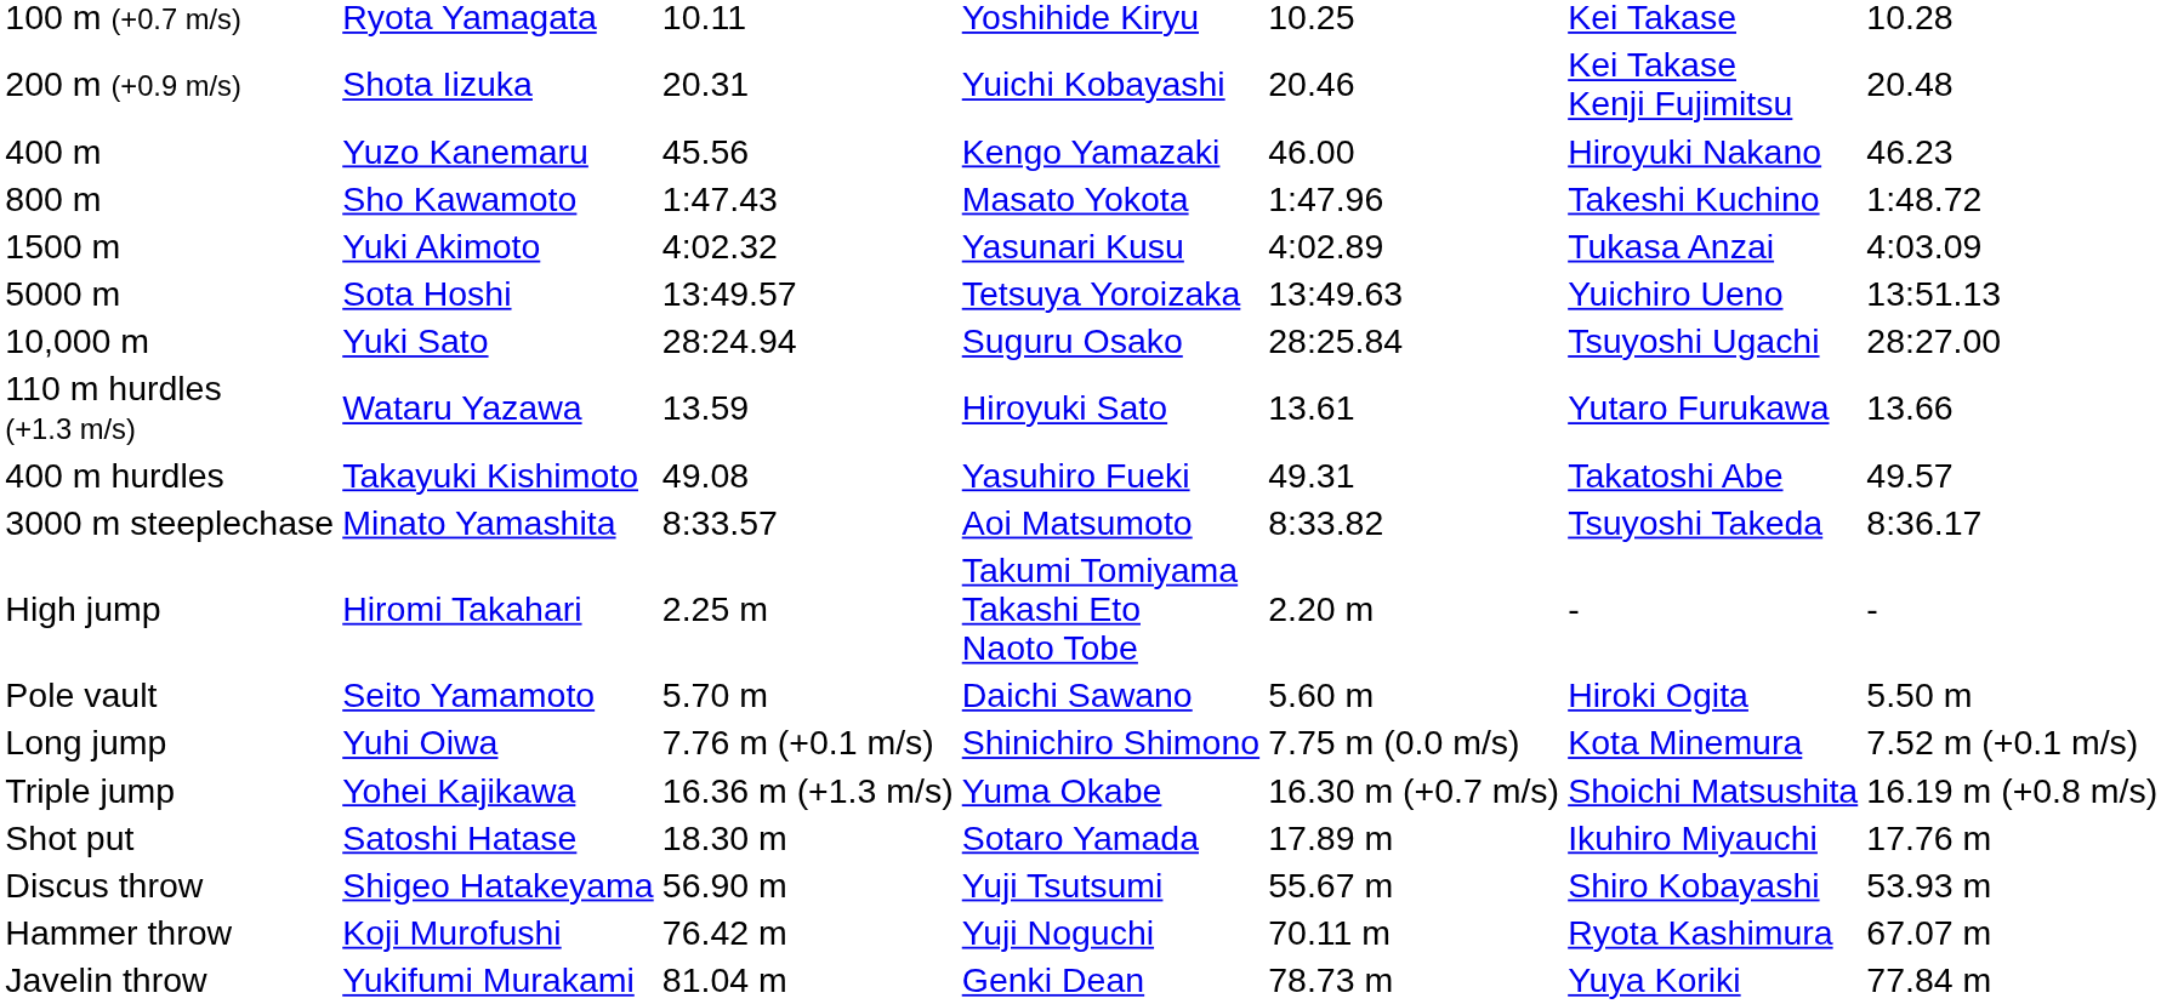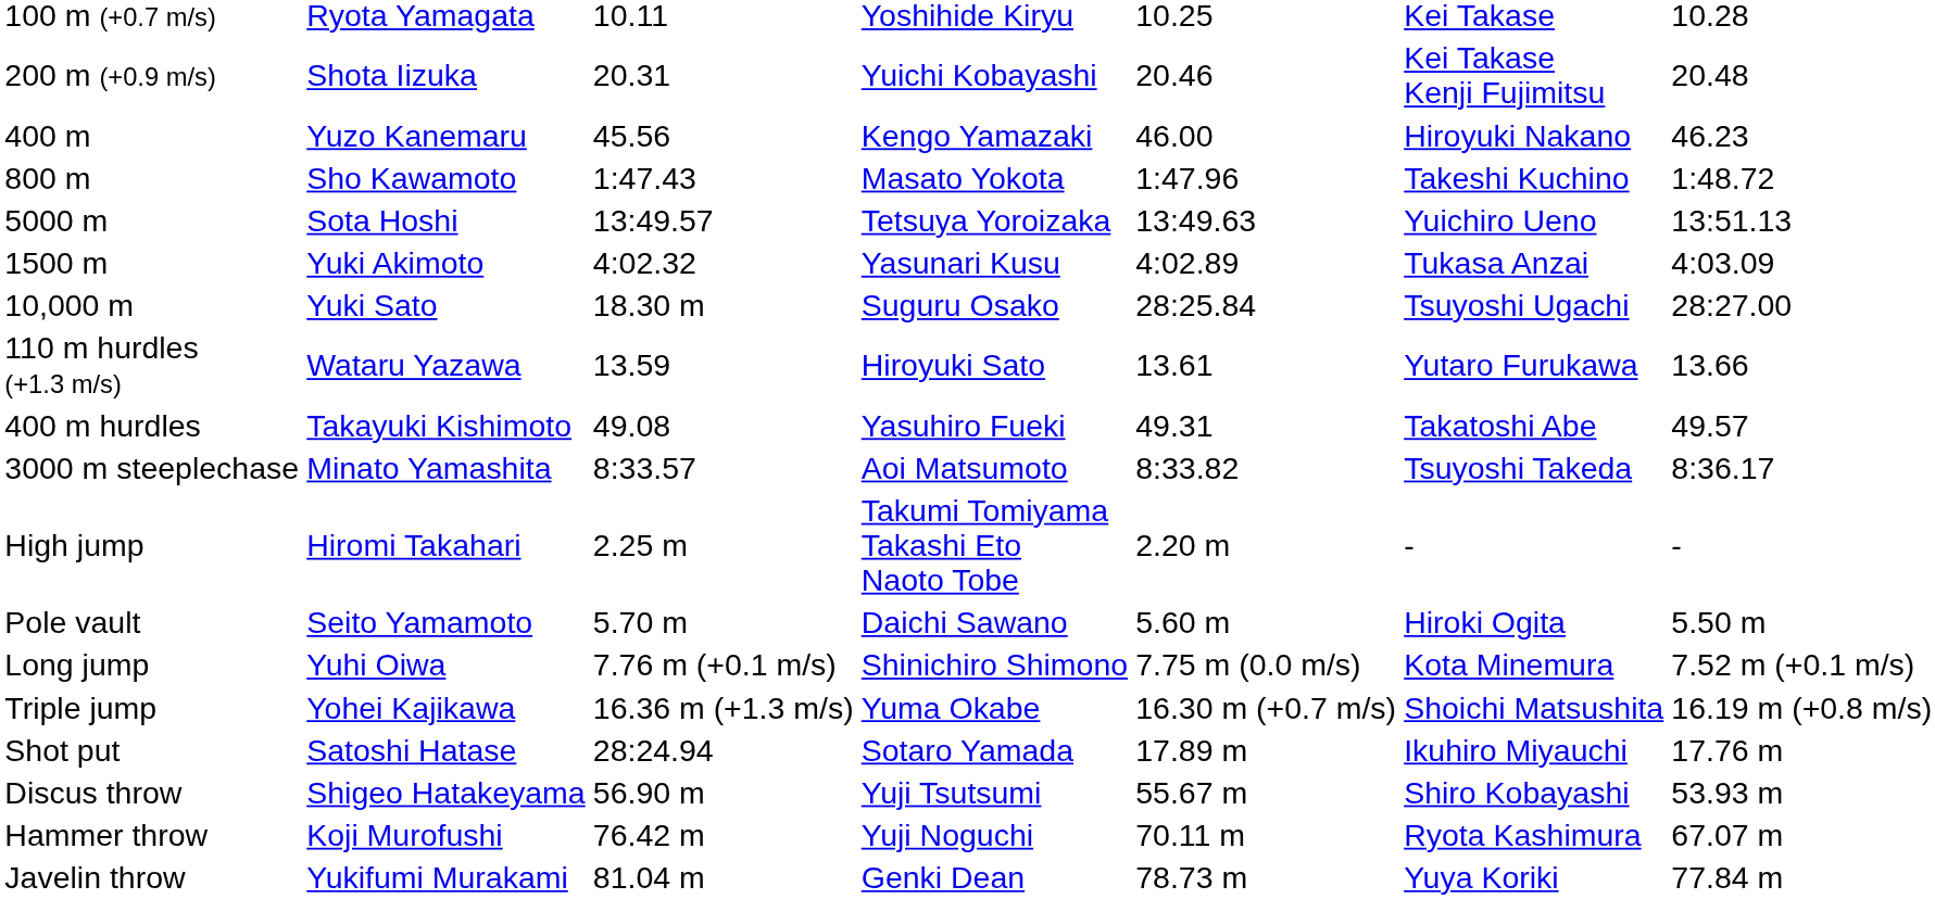 <table>
 <tr>
 <td>100 m <small>(+0.7 m/s)</small></td>
 <td><a href='#'>Ryota Yamagata</a></td>
 <td>10.11</td>
 <td><a href='#'>Yoshihide Kiryu</a></td>
 <td>10.25</td>
 <td><a href='#'>Kei Takase</a></td>
 <td>10.28</td>
 </tr>
 <tr>
 <td>200 m <small>(+0.9 m/s)</small></td>
 <td><a href='#'>Shota Iizuka</a></td>
 <td>20.31</td>
 <td><a href='#'>Yuichi Kobayashi</a></td>
 <td>20.46</td>
 <td><a href='#'>Kei Takase</a><br><a href='#'>Kenji Fujimitsu</a></td>
 <td>20.48</td>
 </tr>
 <tr>
 <td>400 m</td>
 <td><a href='#'>Yuzo Kanemaru</a></td>
 <td>45.56</td>
 <td><a href='#'>Kengo Yamazaki</a></td>
 <td>46.00</td>
 <td><a href='#'>Hiroyuki Nakano</a></td>
 <td>46.23</td>
 </tr>
 <tr>
 <td>800 m</td>
 <td><a href='#'>Sho Kawamoto</a></td>
 <td>1:47.43</td>
 <td><a href='#'>Masato Yokota</a></td>
 <td>1:47.96</td>
 <td><a href='#'>Takeshi Kuchino</a></td>
 <td>1:48.72</td>
 </tr>
 <tr>
+<td>5000 m</td>
+<td><a href='#'>Sota Hoshi</a></td>
+<td>13:49.57</td>
+<td><a href='#'>Tetsuya Yoroizaka</a></td>
+<td>13:49.63</td>
+<td><a href='#'>Yuichiro Ueno</a></td>
+<td>13:51.13</td>
+</tr>
+<tr>
 <td>1500 m</td>
 <td><a href='#'>Yuki Akimoto</a></td>
 <td>4:02.32</td>
 <td><a href='#'>Yasunari Kusu</a></td>
 <td>4:02.89</td>
 <td><a href='#'>Tukasa Anzai</a></td>
 <td>4:03.09</td>
 </tr>
 <tr>
-<td>5000 m</td>
-<td><a href='#'>Sota Hoshi</a></td>
-<td>13:49.57</td>
-<td><a href='#'>Tetsuya Yoroizaka</a></td>
-<td>13:49.63</td>
-<td><a href='#'>Yuichiro Ueno</a></td>
-<td>13:51.13</td>
-</tr>
-<tr>
 <td>10,000 m</td>
 <td><a href='#'>Yuki Sato</a></td>
-<td>28:24.94</td>
+<td>18.30 m</td>
 <td><a href='#'>Suguru Osako</a></td>
 <td>28:25.84</td>
 <td><a href='#'>Tsuyoshi Ugachi</a></td>
 <td>28:27.00</td>
 </tr>
 <tr>
 <td>110 m hurdles<br> <small>(+1.3 m/s)</small></td>
 <td><a href='#'>Wataru Yazawa</a></td>
 <td>13.59</td>
 <td><a href='#'>Hiroyuki Sato</a></td>
 <td>13.61</td>
 <td><a href='#'>Yutaro Furukawa</a></td>
 <td>13.66</td>
 </tr>
 <tr>
 <td>400 m hurdles</td>
 <td><a href='#'>Takayuki Kishimoto</a></td>
 <td>49.08</td>
 <td><a href='#'>Yasuhiro Fueki</a></td>
 <td>49.31</td>
 <td><a href='#'>Takatoshi Abe</a></td>
 <td>49.57</td>
 </tr>
 <tr>
 <td>3000 m steeplechase</td>
 <td><a href='#'>Minato Yamashita</a></td>
 <td>8:33.57</td>
 <td><a href='#'>Aoi Matsumoto</a></td>
 <td>8:33.82</td>
 <td><a href='#'>Tsuyoshi Takeda</a></td>
 <td>8:36.17</td>
 </tr>
 <tr>
 <td>High jump</td>
 <td><a href='#'>Hiromi Takahari</a></td>
 <td>2.25 m</td>
 <td><a href='#'>Takumi Tomiyama</a><br><a href='#'>Takashi Eto</a><br><a href='#'>Naoto Tobe</a></td>
 <td>2.20 m</td>
 <td>-</td>
 <td>-</td>
 </tr>
 <tr>
 <td>Pole vault</td>
 <td><a href='#'>Seito Yamamoto</a></td>
 <td>5.70 m</td>
 <td><a href='#'>Daichi Sawano</a></td>
 <td>5.60 m</td>
 <td><a href='#'>Hiroki Ogita</a></td>
 <td>5.50 m</td>
 </tr>
 <tr>
 <td>Long jump</td>
 <td><a href='#'>Yuhi Oiwa</a></td>
 <td>7.76 m (+0.1 m/s)</td>
 <td><a href='#'>Shinichiro Shimono</a></td>
 <td>7.75 m (0.0 m/s)</td>
 <td><a href='#'>Kota Minemura</a></td>
 <td>7.52 m (+0.1 m/s)</td>
 </tr>
 <tr>
 <td>Triple jump</td>
 <td><a href='#'>Yohei Kajikawa</a></td>
 <td>16.36 m (+1.3 m/s)</td>
 <td><a href='#'>Yuma Okabe</a></td>
 <td>16.30 m (+0.7 m/s)</td>
 <td><a href='#'>Shoichi Matsushita</a></td>
 <td>16.19 m (+0.8 m/s)</td>
 </tr>
 <tr>
 <td>Shot put</td>
 <td><a href='#'>Satoshi Hatase</a></td>
-<td>18.30 m</td>
+<td>28:24.94</td>
 <td><a href='#'>Sotaro Yamada</a></td>
 <td>17.89 m</td>
 <td><a href='#'>Ikuhiro Miyauchi</a></td>
 <td>17.76 m</td>
 </tr>
 <tr>
 <td>Discus throw</td>
 <td><a href='#'>Shigeo Hatakeyama</a></td>
 <td>56.90 m</td>
 <td><a href='#'>Yuji Tsutsumi</a></td>
 <td>55.67 m</td>
 <td><a href='#'>Shiro Kobayashi</a></td>
 <td>53.93 m</td>
 </tr>
 <tr>
 <td>Hammer throw</td>
 <td><a href='#'>Koji Murofushi</a></td>
 <td>76.42 m</td>
 <td><a href='#'>Yuji Noguchi</a></td>
 <td>70.11 m</td>
 <td><a href='#'>Ryota Kashimura</a></td>
 <td>67.07 m</td>
 </tr>
 <tr>
 <td>Javelin throw</td>
 <td><a href='#'>Yukifumi Murakami</a></td>
 <td>81.04 m</td>
 <td><a href='#'>Genki Dean</a></td>
 <td>78.73 m</td>
 <td><a href='#'>Yuya Koriki</a></td>
 <td>77.84 m</td>
 </tr>
 </table>
